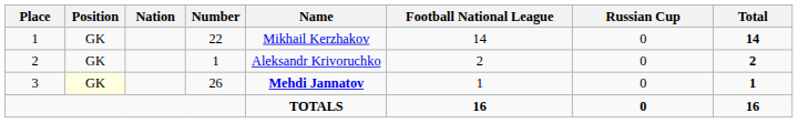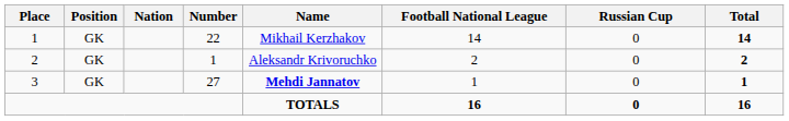 <table class="wikitable" style="font-size: 95%; text-align: center;">
 <tr>
 <th width=60>Place</th>
 <th width=60>Position</th>
 <th width=60>Nation</th>
 <th width=60>Number</th>
 <th width=150>Name</th>
 <th width=200>Football National League</th>
 <th width=150>Russian Cup</th>
 <th width=80>Total</th>
 </tr>
 <tr>
 <td>1</td>
 <td>GK</td>
 <td></td>
 <td>22</td>
 <td><a href='#'>Mikhail Kerzhakov</a></td>
 <td>14</td>
 <td>0</td>
 <td><strong>14</strong></td>
 </tr>
 <tr>
 <td>2</td>
 <td>GK</td>
 <td></td>
 <td>1</td>
 <td><a href='#'>Aleksandr Krivoruchko</a></td>
 <td>2</td>
 <td>0</td>
 <td><strong>2</strong></td>
 </tr>
 <tr>
 <td>3</td>
-<td style="background: lightyellow;">GK</td>
+<td>GK</td>
 <td></td>
-<td>26</td>
+<td>27</td>
 <td><strong><a href='#'>Mehdi Jannatov</a></strong></td>
 <td>1</td>
 <td>0</td>
 <td><strong>1</strong></td>
 </tr>
 <tr>
 <td colspan=4></td>
 <td><strong>TOTALS</strong></td>
 <td><strong>16</strong></td>
 <td><strong>0</strong></td>
 <td><strong>16</strong></td>
 </tr>
 </table>
